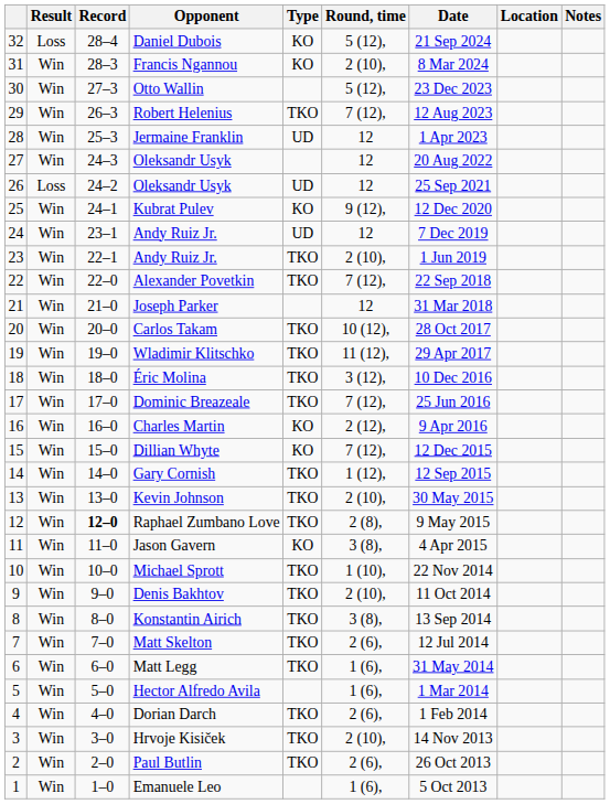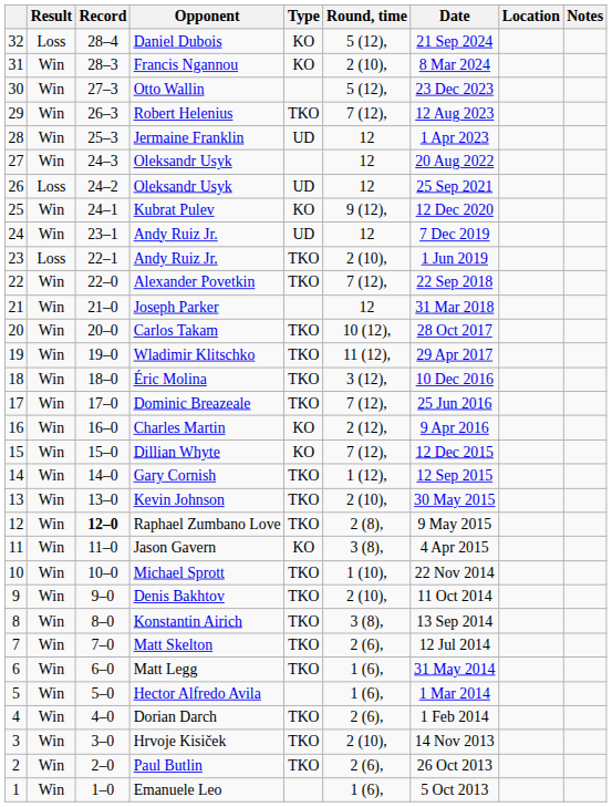 <table class="wikitable" style="text-align:center">
 <tr>
 <th></th>
 <th>Result</th>
 <th>Record</th>
 <th>Opponent</th>
 <th>Type</th>
 <th>Round, time</th>
 <th>Date</th>
 <th>Location</th>
 <th>Notes<br></th>
 </tr>
 <tr>
 <td>32</td>
 <td>Loss</td>
 <td>28–4</td>
 <td style="text-align:left;"><a href='#'>Daniel Dubois</a></td>
 <td>KO</td>
 <td>5 (12), </td>
 <td><a href='#'>21 Sep 2024</a></td>
 <td style="text-align:left;"></td>
 <td style="text-align:left;"></td>
 </tr>
 <tr>
 <td>31</td>
 <td>Win</td>
 <td>28–3</td>
 <td style="text-align:left;"><a href='#'>Francis Ngannou</a></td>
 <td>KO</td>
 <td>2 (10), </td>
 <td><a href='#'>8 Mar 2024</a></td>
 <td style="text-align:left;"></td>
 <td></td>
 </tr>
 <tr>
 <td>30</td>
 <td>Win</td>
 <td>27–3</td>
 <td style="text-align:left;"><a href='#'>Otto Wallin</a></td>
 <td></td>
 <td>5 (12), </td>
 <td><a href='#'>23 Dec 2023</a></td>
 <td style="text-align:left;"></td>
 <td></td>
 </tr>
 <tr>
 <td>29</td>
 <td>Win</td>
 <td>26–3</td>
 <td style="text-align:left;"><a href='#'>Robert Helenius</a></td>
 <td>TKO</td>
 <td>7 (12), </td>
 <td><a href='#'>12 Aug 2023</a></td>
 <td style="text-align:left;"></td>
 <td></td>
 </tr>
 <tr>
 <td>28</td>
 <td>Win</td>
 <td>25–3</td>
 <td style="text-align:left;"><a href='#'>Jermaine Franklin</a></td>
 <td>UD</td>
 <td>12</td>
 <td><a href='#'>1 Apr 2023</a></td>
 <td style="text-align:left;"></td>
 <td></td>
 </tr>
 <tr>
 <td>27</td>
 <td>Win</td>
 <td>24–3</td>
 <td style="text-align:left;"><a href='#'>Oleksandr Usyk</a></td>
 <td></td>
 <td>12</td>
 <td><a href='#'>20 Aug 2022</a></td>
 <td style="text-align:left;"></td>
 <td style="text-align:left;"></td>
 </tr>
 <tr>
 <td>26</td>
 <td>Loss</td>
 <td>24–2</td>
 <td style="text-align:left;"><a href='#'>Oleksandr Usyk</a></td>
 <td>UD</td>
 <td>12</td>
 <td><a href='#'>25 Sep 2021</a></td>
 <td style="text-align:left;"></td>
 <td style="text-align:left;"></td>
 </tr>
 <tr>
 <td>25</td>
 <td>Win</td>
 <td>24–1</td>
 <td style="text-align:left;"><a href='#'>Kubrat Pulev</a></td>
 <td>KO</td>
 <td>9 (12), </td>
 <td><a href='#'>12 Dec 2020</a></td>
 <td style="text-align:left;"></td>
 <td style="text-align:left;"></td>
 </tr>
 <tr>
 <td>24</td>
 <td>Win</td>
 <td>23–1</td>
 <td style="text-align:left;"><a href='#'>Andy Ruiz Jr.</a></td>
 <td>UD</td>
 <td>12</td>
 <td><a href='#'>7 Dec 2019</a></td>
 <td style="text-align:left;"></td>
 <td style="text-align:left;"></td>
 </tr>
 <tr>
 <td>23</td>
-<td>Win</td>
+<td>Loss</td>
 <td>22–1</td>
 <td style="text-align:left;"><a href='#'>Andy Ruiz Jr.</a></td>
 <td>TKO</td>
 <td>2 (10), </td>
 <td><a href='#'>1 Jun 2019</a></td>
 <td style="text-align:left;"></td>
 <td style="text-align:left;"></td>
 </tr>
 <tr>
 <td>22</td>
 <td>Win</td>
 <td>22–0</td>
 <td style="text-align:left;"><a href='#'>Alexander Povetkin</a></td>
 <td>TKO</td>
 <td>7 (12), </td>
 <td><a href='#'>22 Sep 2018</a></td>
 <td style="text-align:left;"></td>
 <td style="text-align:left;"></td>
 </tr>
 <tr>
 <td>21</td>
 <td>Win</td>
 <td>21–0</td>
 <td style="text-align:left;"><a href='#'>Joseph Parker</a></td>
 <td></td>
 <td>12</td>
 <td><a href='#'>31 Mar 2018</a></td>
 <td style="text-align:left;"></td>
 <td style="text-align:left;"></td>
 </tr>
 <tr>
 <td>20</td>
 <td>Win</td>
 <td>20–0</td>
 <td style="text-align:left;"><a href='#'>Carlos Takam</a></td>
 <td>TKO</td>
 <td>10 (12), </td>
 <td><a href='#'>28 Oct 2017</a></td>
 <td style="text-align:left;"></td>
 <td style="text-align:left;"></td>
 </tr>
 <tr>
 <td>19</td>
 <td>Win</td>
 <td>19–0</td>
 <td style="text-align:left;"><a href='#'>Wladimir Klitschko</a></td>
 <td>TKO</td>
 <td>11 (12), </td>
 <td><a href='#'>29 Apr 2017</a></td>
 <td style="text-align:left;"></td>
 <td style="text-align:left;"></td>
 </tr>
 <tr>
 <td>18</td>
 <td>Win</td>
 <td>18–0</td>
 <td style="text-align:left;"><a href='#'>Éric Molina</a></td>
 <td>TKO</td>
 <td>3 (12), </td>
 <td><a href='#'>10 Dec 2016</a></td>
 <td style="text-align:left;"></td>
 <td style="text-align:left;"></td>
 </tr>
 <tr>
 <td>17</td>
 <td>Win</td>
 <td>17–0</td>
 <td style="text-align:left;"><a href='#'>Dominic Breazeale</a></td>
 <td>TKO</td>
 <td>7 (12), </td>
 <td><a href='#'>25 Jun 2016</a></td>
 <td style="text-align:left;"></td>
 <td style="text-align:left;"></td>
 </tr>
 <tr>
 <td>16</td>
 <td>Win</td>
 <td>16–0</td>
 <td style="text-align:left;"><a href='#'>Charles Martin</a></td>
 <td>KO</td>
 <td>2 (12), </td>
 <td><a href='#'>9 Apr 2016</a></td>
 <td style="text-align:left;"></td>
 <td style="text-align:left;"></td>
 </tr>
 <tr>
 <td>15</td>
 <td>Win</td>
 <td>15–0</td>
 <td style="text-align:left;"><a href='#'>Dillian Whyte</a></td>
 <td>KO</td>
 <td>7 (12), </td>
 <td><a href='#'>12 Dec 2015</a></td>
 <td style="text-align:left;"></td>
 <td style="text-align:left;"></td>
 </tr>
 <tr>
 <td>14</td>
 <td>Win</td>
 <td>14–0</td>
 <td style="text-align:left;"><a href='#'>Gary Cornish</a></td>
 <td>TKO</td>
 <td>1 (12), </td>
 <td><a href='#'>12 Sep 2015</a></td>
 <td style="text-align:left;"></td>
 <td style="text-align:left;"></td>
 </tr>
 <tr>
 <td>13</td>
 <td>Win</td>
 <td>13–0</td>
 <td style="text-align:left;"><a href='#'>Kevin Johnson</a></td>
 <td>TKO</td>
 <td>2 (10), </td>
 <td><a href='#'>30 May 2015</a></td>
 <td style="text-align:left;"></td>
 <td style="text-align:left;"></td>
 </tr>
 <tr>
 <td>12</td>
 <td>Win</td>
 <td><strong>12–0</strong></td>
 <td style="text-align:left;">Raphael Zumbano Love</td>
 <td>TKO</td>
 <td>2 (8), </td>
 <td>9 May 2015</td>
 <td style="text-align:left;"></td>
 <td></td>
 </tr>
 <tr>
 <td>11</td>
 <td>Win</td>
 <td>11–0</td>
 <td style="text-align:left;">Jason Gavern</td>
 <td>KO</td>
 <td>3 (8), </td>
 <td>4 Apr 2015</td>
 <td style="text-align:left;"></td>
 <td></td>
 </tr>
 <tr>
 <td>10</td>
 <td>Win</td>
 <td>10–0</td>
 <td style="text-align:left;"><a href='#'>Michael Sprott</a></td>
 <td>TKO</td>
 <td>1 (10), </td>
 <td>22 Nov 2014</td>
 <td style="text-align:left;"></td>
 <td></td>
 </tr>
 <tr>
 <td>9</td>
 <td>Win</td>
 <td>9–0</td>
 <td style="text-align:left;"><a href='#'>Denis Bakhtov</a></td>
 <td>TKO</td>
 <td>2 (10), </td>
 <td>11 Oct 2014</td>
 <td style="text-align:left;"></td>
 <td style="text-align:left;"></td>
 </tr>
 <tr>
 <td>8</td>
 <td>Win</td>
 <td>8–0</td>
 <td style="text-align:left;"><a href='#'>Konstantin Airich</a></td>
 <td>TKO</td>
 <td>3 (8), </td>
 <td>13 Sep 2014</td>
 <td style="text-align:left;"></td>
 <td></td>
 </tr>
 <tr>
 <td>7</td>
 <td>Win</td>
 <td>7–0</td>
 <td style="text-align:left;"><a href='#'>Matt Skelton</a></td>
 <td>TKO</td>
 <td>2 (6), </td>
 <td>12 Jul 2014</td>
 <td style="text-align:left;"></td>
 <td></td>
 </tr>
 <tr>
 <td>6</td>
 <td>Win</td>
 <td>6–0</td>
 <td style="text-align:left;">Matt Legg</td>
 <td>TKO</td>
 <td>1 (6), </td>
 <td><a href='#'>31 May 2014</a></td>
 <td style="text-align:left;"></td>
 <td></td>
 </tr>
 <tr>
 <td>5</td>
 <td>Win</td>
 <td>5–0</td>
 <td style="text-align:left;"><a href='#'>Hector Alfredo Avila</a></td>
 <td></td>
 <td>1 (6), </td>
 <td><a href='#'>1 Mar 2014</a></td>
 <td style="text-align:left;"></td>
 <td></td>
 </tr>
 <tr>
 <td>4</td>
 <td>Win</td>
 <td>4–0</td>
 <td style="text-align:left;">Dorian Darch</td>
 <td>TKO</td>
 <td>2 (6), </td>
 <td>1 Feb 2014</td>
 <td style="text-align:left;"></td>
 <td></td>
 </tr>
 <tr>
 <td>3</td>
 <td>Win</td>
 <td>3–0</td>
 <td style="text-align:left;">Hrvoje Kisiček</td>
 <td>TKO</td>
 <td>2 (10), </td>
 <td>14 Nov 2013</td>
 <td style="text-align:left;"></td>
 <td></td>
 </tr>
 <tr>
 <td>2</td>
 <td>Win</td>
 <td>2–0</td>
 <td style="text-align:left;"><a href='#'>Paul Butlin</a></td>
 <td>TKO</td>
 <td>2 (6), </td>
 <td>26 Oct 2013</td>
 <td style="text-align:left;"></td>
 <td></td>
 </tr>
 <tr>
 <td>1</td>
 <td>Win</td>
 <td>1–0</td>
 <td style="text-align:left;">Emanuele Leo</td>
 <td></td>
 <td>1 (6), </td>
 <td>5 Oct 2013</td>
 <td style="text-align:left;"></td>
 <td></td>
 </tr>
 </table>
